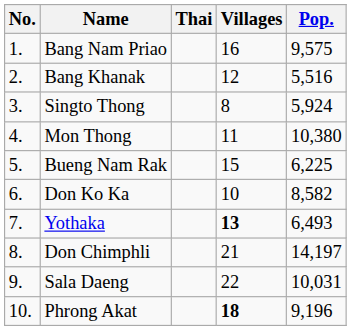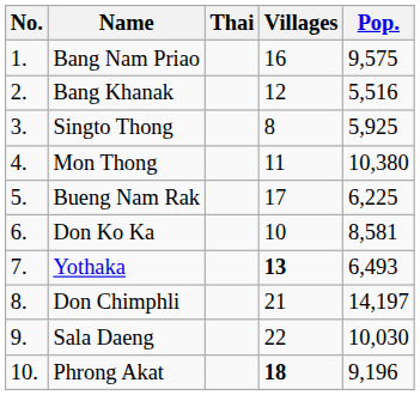 <table class="wikitable sortable">
 <tr>
 <th>No.</th>
 <th>Name</th>
 <th>Thai</th>
 <th>Villages</th>
 <th><a href='#'>Pop.</a></th>
 </tr>
 <tr>
 <td>1.</td>
 <td>Bang Nam Priao</td>
 <td></td>
 <td>16</td>
 <td>9,575</td>
 </tr>
 <tr>
 <td>2.</td>
 <td>Bang Khanak</td>
 <td></td>
 <td>12</td>
 <td>5,516</td>
 </tr>
 <tr>
 <td>3.</td>
 <td>Singto Thong</td>
 <td></td>
 <td>8</td>
-<td>5,924</td>
+<td>5,925</td>
 </tr>
 <tr>
 <td>4.</td>
 <td>Mon Thong</td>
 <td></td>
 <td>11</td>
 <td>10,380</td>
 </tr>
 <tr>
 <td>5.</td>
 <td>Bueng Nam Rak</td>
 <td></td>
-<td>15</td>
+<td>17</td>
 <td>6,225</td>
 </tr>
 <tr>
 <td>6.</td>
 <td>Don Ko Ka</td>
 <td></td>
 <td>10</td>
-<td>8,582</td>
+<td>8,581</td>
 </tr>
 <tr>
 <td>7.</td>
 <td><a href='#'>Yothaka</a></td>
 <td></td>
 <td><strong>13</strong></td>
 <td>6,493</td>
 </tr>
 <tr>
 <td>8.</td>
 <td>Don Chimphli</td>
 <td></td>
 <td>21</td>
 <td>14,197</td>
 </tr>
 <tr>
 <td>9.</td>
 <td>Sala Daeng</td>
 <td></td>
 <td>22</td>
-<td>10,031</td>
+<td>10,030</td>
 </tr>
 <tr>
 <td>10.</td>
 <td>Phrong Akat</td>
 <td></td>
 <td><strong>18</strong></td>
 <td>9,196</td>
 </tr>
 </table>
